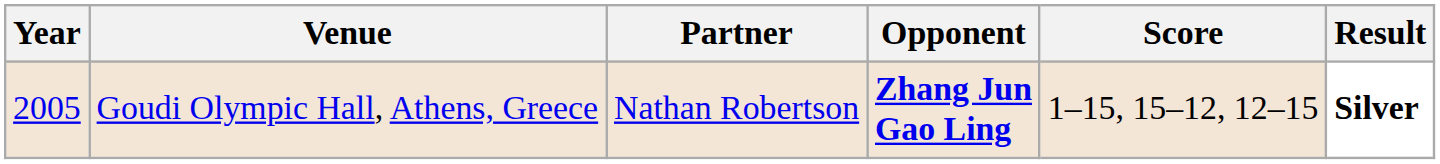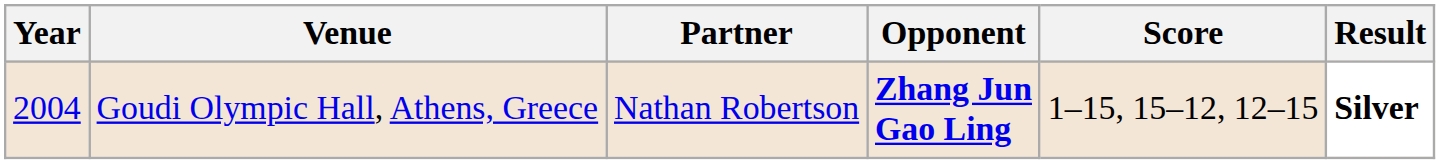 <table class="sortable wikitable" style="font-size: 90%;">
 <tr>
 <th>Year</th>
 <th>Venue</th>
 <th>Partner</th>
 <th>Opponent</th>
 <th>Score</th>
 <th>Result</th>
 </tr>
 <tr style="background:#F3E6D7">
-<td align="center"><a href='#'>2005</a></td>
+<td align="center"><a href='#'>2004</a></td>
 <td align="left"><a href='#'>Goudi Olympic Hall</a>, <a href='#'>Athens, Greece</a></td>
 <td align="left"> <a href='#'>Nathan Robertson</a></td>
 <td align="left"><strong> <a href='#'>Zhang Jun</a> <br>  <a href='#'>Gao Ling</a></strong></td>
 <td align="left">1–15, 15–12, 12–15</td>
 <td style="text-align:left; background:white"> <strong>Silver</strong></td>
 </tr>
 </table>
